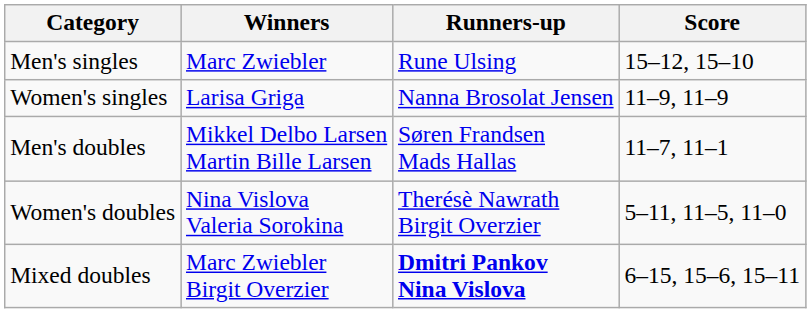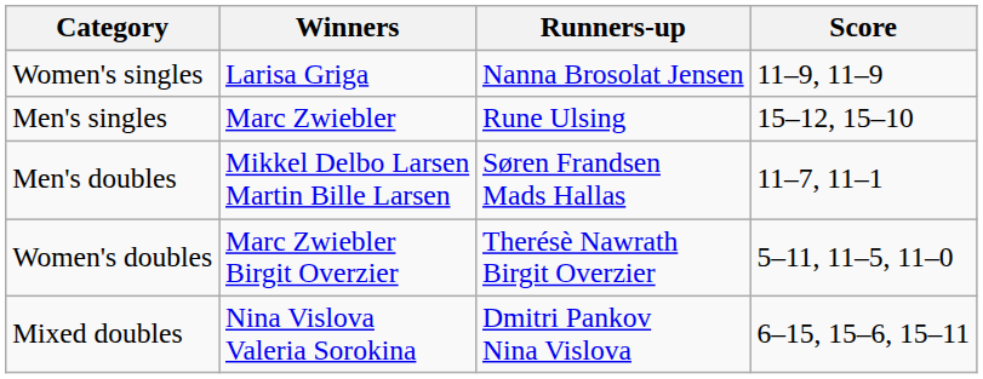 <table class=wikitable style="margin:left">
 <tr>
 <th>Category</th>
 <th>Winners</th>
 <th>Runners-up</th>
 <th>Score</th>
 </tr>
 <tr>
+<td>Women's singles</td>
+<td> <a href='#'>Larisa Griga</a></td>
+<td> <a href='#'>Nanna Brosolat Jensen</a></td>
+<td>11–9, 11–9</td>
+</tr>
+<tr>
 <td>Men's singles</td>
 <td> <a href='#'>Marc Zwiebler</a></td>
 <td> <a href='#'>Rune Ulsing</a></td>
 <td>15–12, 15–10</td>
-</tr>
-<tr>
-<td>Women's singles</td>
-<td> <a href='#'>Larisa Griga</a></td>
-<td> <a href='#'>Nanna Brosolat Jensen</a></td>
-<td>11–9, 11–9</td>
 </tr>
 <tr>
 <td>Men's doubles</td>
 <td> <a href='#'>Mikkel Delbo Larsen</a><br> <a href='#'>Martin Bille Larsen</a></td>
 <td> <a href='#'>Søren Frandsen</a><br> <a href='#'>Mads Hallas</a></td>
 <td>11–7, 11–1</td>
 </tr>
 <tr>
 <td>Women's doubles</td>
-<td> <a href='#'>Nina Vislova</a><br> <a href='#'>Valeria Sorokina</a></td>
+<td> <a href='#'>Marc Zwiebler</a><br> <a href='#'>Birgit Overzier</a></td>
 <td> <a href='#'>Therésè Nawrath</a><br> <a href='#'>Birgit Overzier</a></td>
 <td>5–11, 11–5, 11–0</td>
 </tr>
 <tr>
 <td>Mixed doubles</td>
-<td> <a href='#'>Marc Zwiebler</a><br> <a href='#'>Birgit Overzier</a></td>
-<td><strong> <a href='#'>Dmitri Pankov</a><br> <a href='#'>Nina Vislova</a></strong></td>
+<td> <a href='#'>Nina Vislova</a><br> <a href='#'>Valeria Sorokina</a></td>
+<td> <a href='#'>Dmitri Pankov</a><br> <a href='#'>Nina Vislova</a></td>
 <td>6–15, 15–6, 15–11</td>
 </tr>
 </table>
